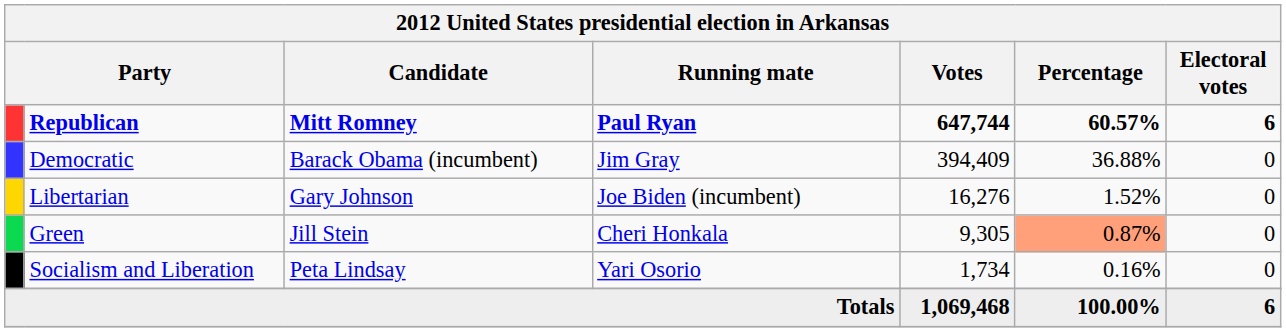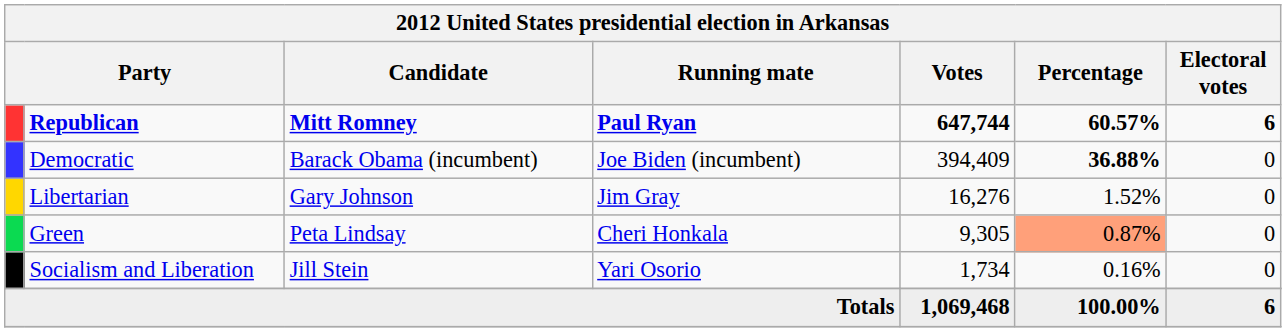 <table class="wikitable" style="font-size: 95%;">
 <tr>
 <th colspan="7">2012 United States presidential election in Arkansas</th>
 </tr>
 <tr>
 <th colspan="2" style="width: 15em">Party</th>
 <th style="width: 17em">Candidate</th>
 <th style="width: 17em">Running mate</th>
 <th style="width: 5em">Votes</th>
 <th style="width: 7em">Percentage</th>
 <th style="width: 5em">Electoral votes</th>
 </tr>
 <tr>
 <th style="background-color:#FF3333; width: 3px"></th>
 <td style="width: 130px"><strong><a href='#'>Republican</a></strong></td>
 <td><strong><a href='#'>Mitt Romney</a></strong></td>
 <td><strong><a href='#'>Paul Ryan</a></strong></td>
 <td align="right"><strong>647,744</strong></td>
 <td align="right"><strong>60.57%</strong></td>
 <td align="right"><strong>6</strong></td>
 </tr>
 <tr>
 <th style="background-color:#3333FF; width: 3px"></th>
 <td style="width: 130px"><a href='#'>Democratic</a></td>
 <td><a href='#'>Barack Obama</a> (incumbent)</td>
-<td><a href='#'>Jim Gray</a></td>
+<td><a href='#'>Joe Biden</a> (incumbent)</td>
 <td align="right">394,409</td>
-<td align="right">36.88%</td>
+<td align="right"><strong>36.88%</strong></td>
 <td align="right">0</td>
 </tr>
 <tr>
 <th style="background-color:#FFD700; width: 3px"></th>
 <td style="width: 130px"><a href='#'>Libertarian</a></td>
 <td><a href='#'>Gary Johnson</a></td>
-<td><a href='#'>Joe Biden</a> (incumbent)</td>
+<td><a href='#'>Jim Gray</a></td>
 <td align="right">16,276</td>
 <td align="right">1.52%</td>
 <td align="right">0</td>
 </tr>
 <tr>
 <th style="background-color:#0BDA51; width: 3px"></th>
 <td style="width: 130px"><a href='#'>Green</a></td>
-<td><a href='#'>Jill Stein</a></td>
+<td><a href='#'>Peta Lindsay</a></td>
 <td><a href='#'>Cheri Honkala</a></td>
 <td align="right">9,305</td>
 <td align="right" style="background: lightsalmon;">0.87%</td>
 <td align="right">0</td>
 </tr>
 <tr>
 <th style="background-color:#000000; width: 3px"></th>
 <td style="width: 130px"><a href='#'>Socialism and Liberation</a></td>
-<td><a href='#'>Peta Lindsay</a></td>
+<td><a href='#'>Jill Stein</a></td>
 <td><a href='#'>Yari Osorio</a></td>
 <td align="right">1,734</td>
 <td align="right">0.16%</td>
 <td align="right">0</td>
 </tr>
 <tr>
 </tr>
 <tr bgcolor="#EEEEEE">
 <td colspan="4" align="right"><strong>Totals</strong></td>
 <td align="right"><strong>1,069,468</strong></td>
 <td align="right"><strong>100.00%</strong></td>
 <td align="right"><strong>6</strong></td>
 </tr>
 <tr bgcolor="#EEEEEE">
 </tr>
 </table>
